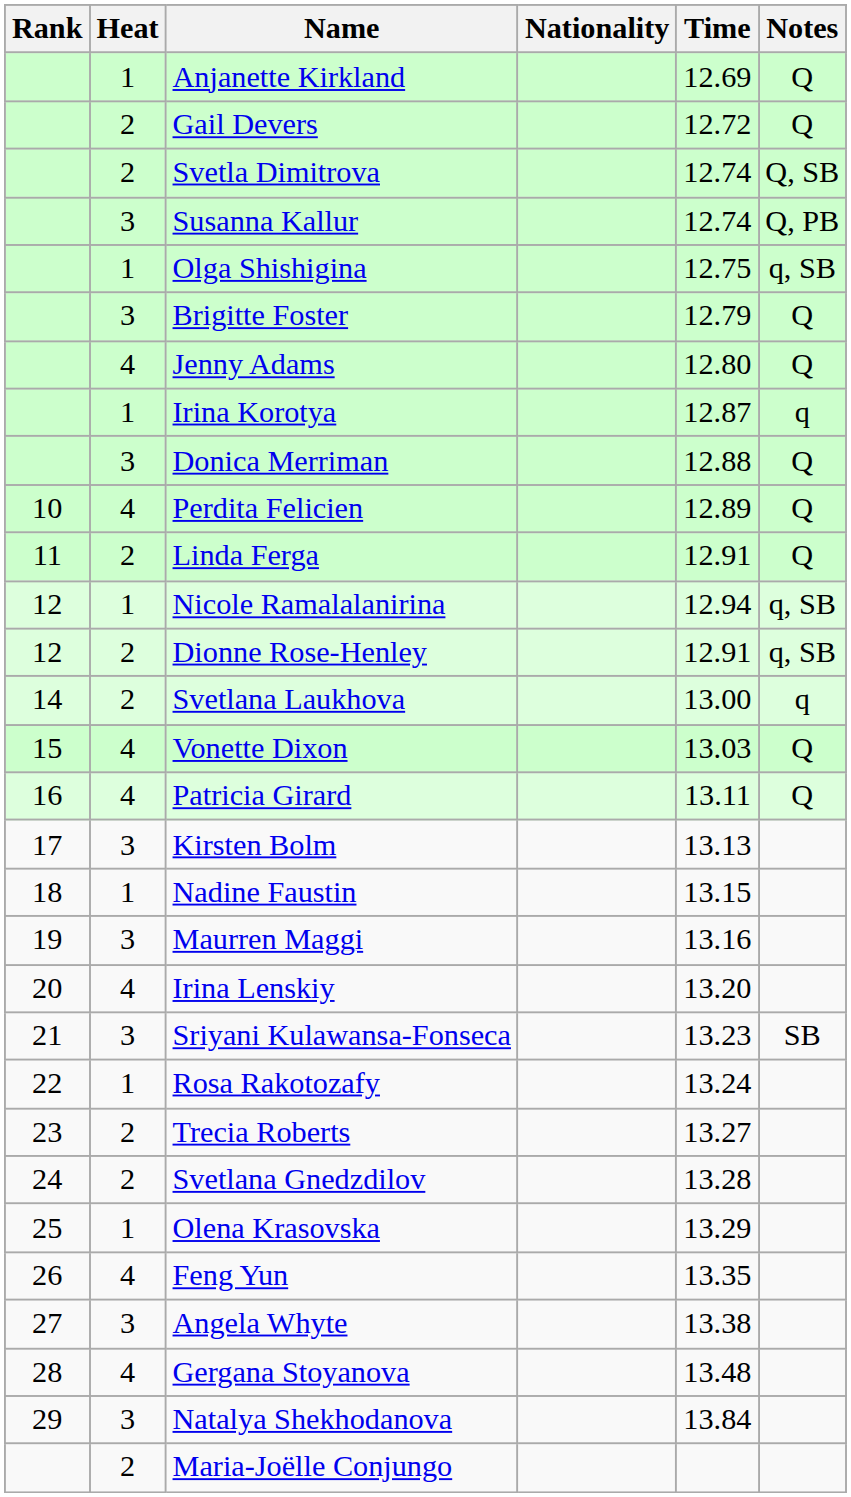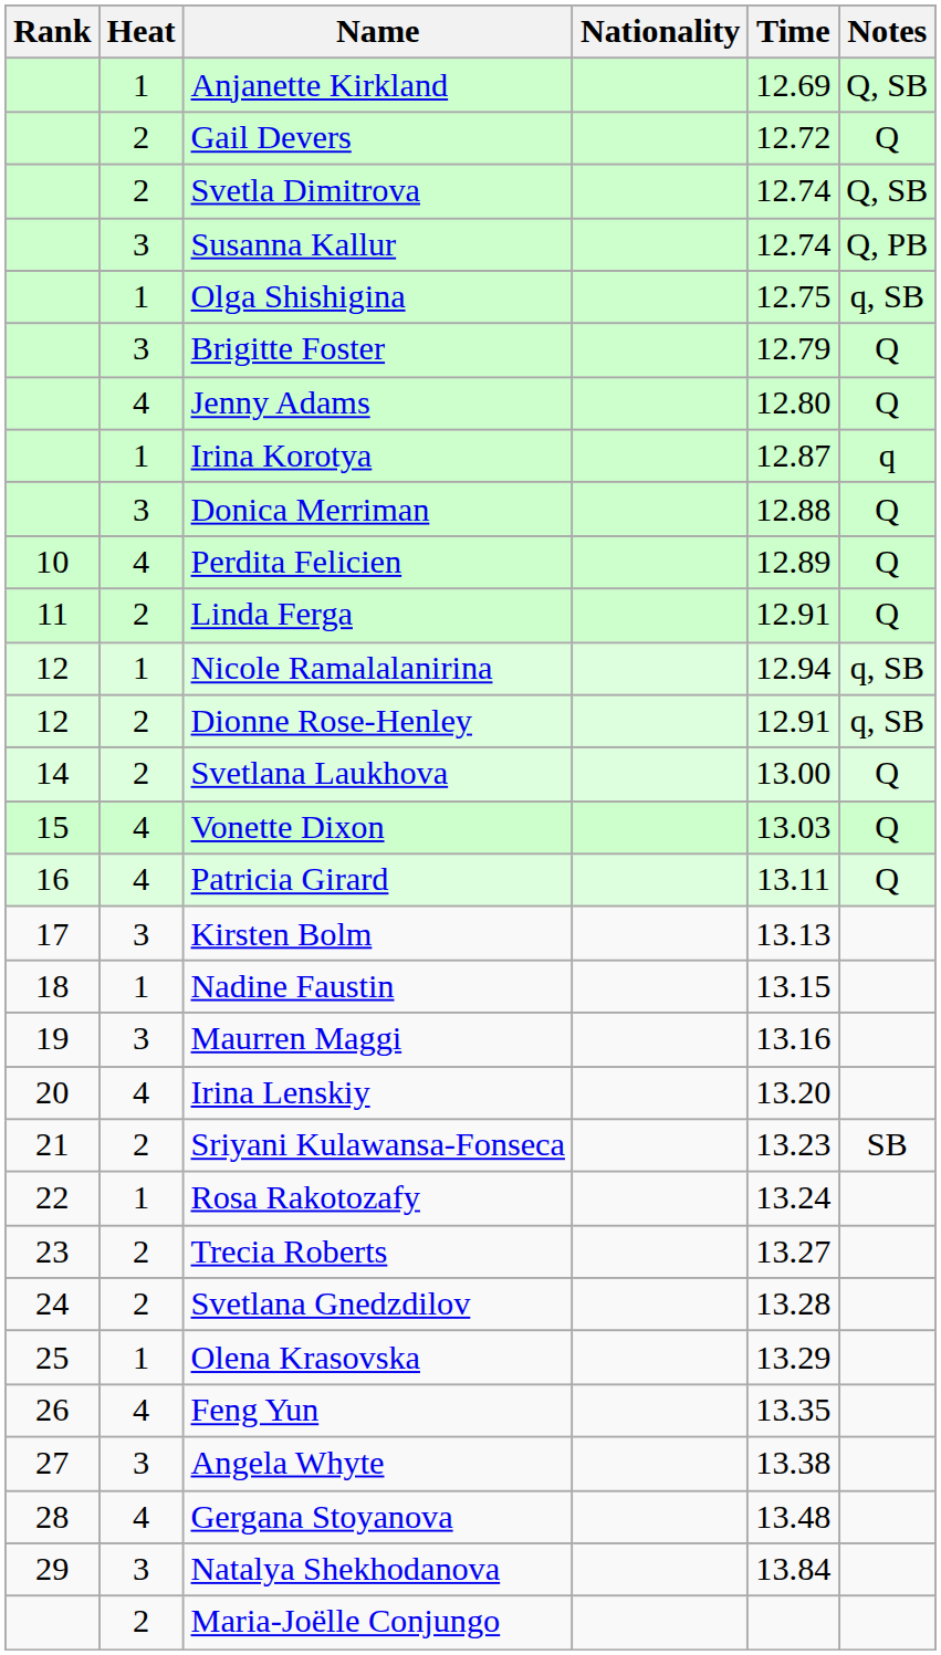 <table class="wikitable sortable" style="text-align:center">
 <tr>
 <th>Rank</th>
 <th>Heat</th>
 <th>Name</th>
 <th>Nationality</th>
 <th>Time</th>
 <th>Notes</th>
 </tr>
 <tr bgcolor=ccffcc>
 <td></td>
 <td>1</td>
 <td align=left><a href='#'>Anjanette Kirkland</a></td>
 <td align=left></td>
 <td>12.69</td>
-<td>Q</td>
+<td>Q, SB</td>
 </tr>
 <tr bgcolor=ccffcc>
 <td></td>
 <td>2</td>
 <td align=left><a href='#'>Gail Devers</a></td>
 <td align=left></td>
 <td>12.72</td>
 <td>Q</td>
 </tr>
 <tr bgcolor=ccffcc>
 <td></td>
 <td>2</td>
 <td align=left><a href='#'>Svetla Dimitrova</a></td>
 <td align=left></td>
 <td>12.74</td>
 <td>Q, SB</td>
 </tr>
 <tr bgcolor=ccffcc>
 <td></td>
 <td>3</td>
 <td align=left><a href='#'>Susanna Kallur</a></td>
 <td align=left></td>
 <td>12.74</td>
 <td>Q, PB</td>
 </tr>
 <tr bgcolor=ccffcc>
 <td></td>
 <td>1</td>
 <td align=left><a href='#'>Olga Shishigina</a></td>
 <td align=left></td>
 <td>12.75</td>
 <td>q, SB</td>
 </tr>
 <tr bgcolor=ccffcc>
 <td></td>
 <td>3</td>
 <td align=left><a href='#'>Brigitte Foster</a></td>
 <td align=left></td>
 <td>12.79</td>
 <td>Q</td>
 </tr>
 <tr bgcolor=ccffcc>
 <td></td>
 <td>4</td>
 <td align=left><a href='#'>Jenny Adams</a></td>
 <td align=left></td>
 <td>12.80</td>
 <td>Q</td>
 </tr>
 <tr bgcolor=ccffcc>
 <td></td>
 <td>1</td>
 <td align=left><a href='#'>Irina Korotya</a></td>
 <td align=left></td>
 <td>12.87</td>
 <td>q</td>
 </tr>
 <tr bgcolor=ccffcc>
 <td></td>
 <td>3</td>
 <td align=left><a href='#'>Donica Merriman</a></td>
 <td align=left></td>
 <td>12.88</td>
 <td>Q</td>
 </tr>
 <tr bgcolor=ccffcc>
 <td>10</td>
 <td>4</td>
 <td align=left><a href='#'>Perdita Felicien</a></td>
 <td align=left></td>
 <td>12.89</td>
 <td>Q</td>
 </tr>
 <tr bgcolor=ccffcc>
 <td>11</td>
 <td>2</td>
 <td align=left><a href='#'>Linda Ferga</a></td>
 <td align=left></td>
 <td>12.91</td>
 <td>Q</td>
 </tr>
 <tr bgcolor=ddffdd>
 <td>12</td>
 <td>1</td>
 <td align=left><a href='#'>Nicole Ramalalanirina</a></td>
 <td align=left></td>
 <td>12.94</td>
 <td>q, SB</td>
 </tr>
 <tr bgcolor=ddffdd>
 <td>12</td>
 <td>2</td>
 <td align=left><a href='#'>Dionne Rose-Henley</a></td>
 <td align=left></td>
 <td>12.91</td>
 <td>q, SB</td>
 </tr>
 <tr bgcolor=ddffdd>
 <td>14</td>
 <td>2</td>
 <td align=left><a href='#'>Svetlana Laukhova</a></td>
 <td align=left></td>
 <td>13.00</td>
-<td>q</td>
+<td>Q</td>
 </tr>
 <tr bgcolor=ccffcc>
 <td>15</td>
 <td>4</td>
 <td align=left><a href='#'>Vonette Dixon</a></td>
 <td align=left></td>
 <td>13.03</td>
 <td>Q</td>
 </tr>
 <tr bgcolor=ddffdd>
 <td>16</td>
 <td>4</td>
 <td align=left><a href='#'>Patricia Girard</a></td>
 <td align=left></td>
 <td>13.11</td>
 <td>Q</td>
 </tr>
 <tr>
 <td>17</td>
 <td>3</td>
 <td align=left><a href='#'>Kirsten Bolm</a></td>
 <td align=left></td>
 <td>13.13</td>
 <td></td>
 </tr>
 <tr>
 <td>18</td>
 <td>1</td>
 <td align=left><a href='#'>Nadine Faustin</a></td>
 <td align=left></td>
 <td>13.15</td>
 <td></td>
 </tr>
 <tr>
 <td>19</td>
 <td>3</td>
 <td align=left><a href='#'>Maurren Maggi</a></td>
 <td align=left></td>
 <td>13.16</td>
 <td></td>
 </tr>
 <tr>
 <td>20</td>
 <td>4</td>
 <td align=left><a href='#'>Irina Lenskiy</a></td>
 <td align=left></td>
 <td>13.20</td>
 <td></td>
 </tr>
 <tr>
 <td>21</td>
-<td>3</td>
+<td>2</td>
 <td align=left><a href='#'>Sriyani Kulawansa-Fonseca</a></td>
 <td align=left></td>
 <td>13.23</td>
 <td>SB</td>
 </tr>
 <tr>
 <td>22</td>
 <td>1</td>
 <td align=left><a href='#'>Rosa Rakotozafy</a></td>
 <td align=left></td>
 <td>13.24</td>
 <td></td>
 </tr>
 <tr>
 <td>23</td>
 <td>2</td>
 <td align=left><a href='#'>Trecia Roberts</a></td>
 <td align=left></td>
 <td>13.27</td>
 <td></td>
 </tr>
 <tr>
 <td>24</td>
 <td>2</td>
 <td align=left><a href='#'>Svetlana Gnedzdilov</a></td>
 <td align=left></td>
 <td>13.28</td>
 <td></td>
 </tr>
 <tr>
 <td>25</td>
 <td>1</td>
 <td align=left><a href='#'>Olena Krasovska</a></td>
 <td align=left></td>
 <td>13.29</td>
 <td></td>
 </tr>
 <tr>
 <td>26</td>
 <td>4</td>
 <td align=left><a href='#'>Feng Yun</a></td>
 <td align=left></td>
 <td>13.35</td>
 <td></td>
 </tr>
 <tr>
 <td>27</td>
 <td>3</td>
 <td align=left><a href='#'>Angela Whyte</a></td>
 <td align=left></td>
 <td>13.38</td>
 <td></td>
 </tr>
 <tr>
 <td>28</td>
 <td>4</td>
 <td align=left><a href='#'>Gergana Stoyanova</a></td>
 <td align=left></td>
 <td>13.48</td>
 <td></td>
 </tr>
 <tr>
 <td>29</td>
 <td>3</td>
 <td align=left><a href='#'>Natalya Shekhodanova</a></td>
 <td align=left></td>
 <td>13.84</td>
 <td></td>
 </tr>
 <tr>
 <td></td>
 <td>2</td>
 <td align=left><a href='#'>Maria-Joëlle Conjungo</a></td>
 <td align=left></td>
 <td></td>
 <td></td>
 </tr>
 </table>
